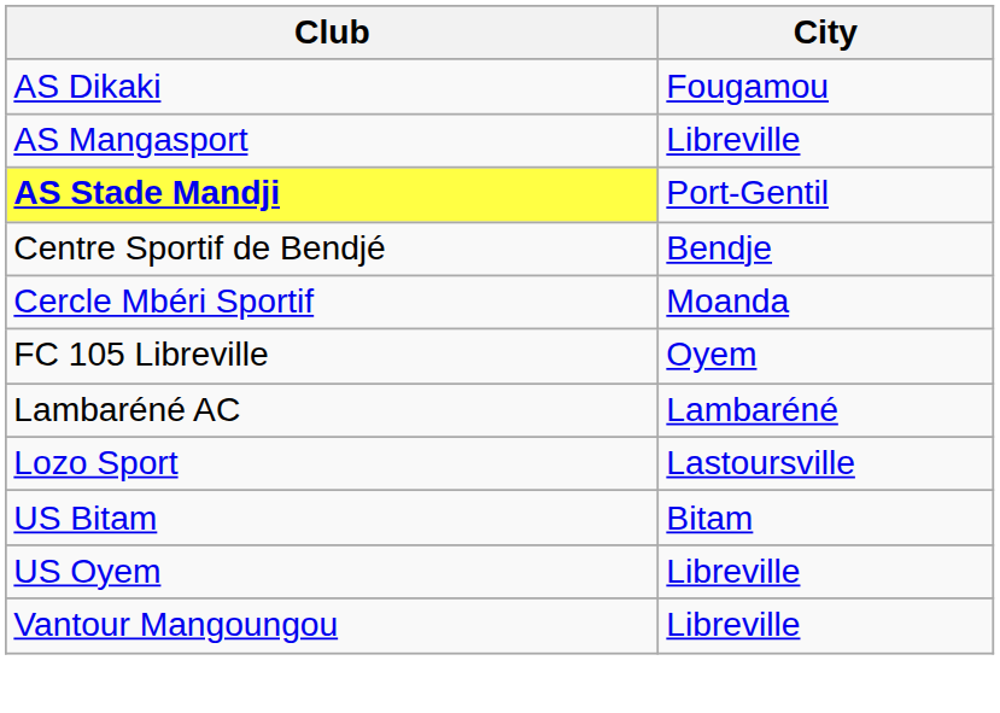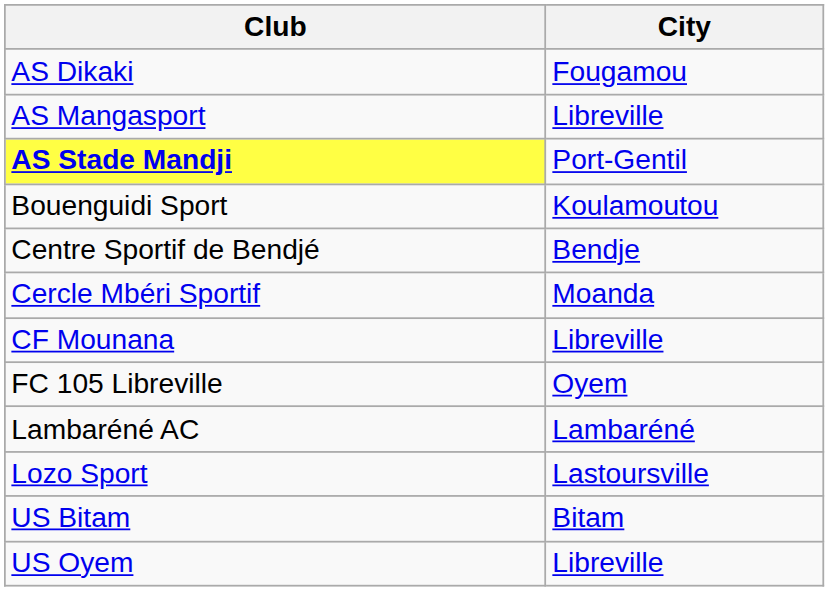 <table class="wikitable sortable">
 <tr>
 <th width="300px">Club</th>
 <th width="150px">City</th>
 </tr>
 <tr>
 <td><a href='#'>AS Dikaki</a></td>
 <td><a href='#'>Fougamou</a></td>
 </tr>
 <tr>
 <td><a href='#'>AS Mangasport</a></td>
 <td><a href='#'>Libreville</a></td>
 </tr>
 <tr>
 <td bgcolor=#ffff44><strong><a href='#'>AS Stade Mandji</a></strong></td>
 <td><a href='#'>Port-Gentil</a></td>
 </tr>
 <tr>
+<td>Bouenguidi Sport</td>
+<td><a href='#'>Koulamoutou</a></td>
+</tr>
+<tr>
 <td>Centre Sportif de Bendjé</td>
 <td><a href='#'>Bendje</a></td>
 </tr>
 <tr>
 <td><a href='#'>Cercle Mbéri Sportif</a></td>
 <td><a href='#'>Moanda</a></td>
+</tr>
+<tr>
+<td><a href='#'>CF Mounana</a></td>
+<td><a href='#'>Libreville</a></td>
 </tr>
 <tr>
 <td>FC 105 Libreville</td>
 <td><a href='#'>Oyem</a></td>
 </tr>
 <tr>
 <td>Lambaréné AC</td>
 <td><a href='#'>Lambaréné</a></td>
 </tr>
 <tr>
 <td><a href='#'>Lozo Sport</a></td>
 <td><a href='#'>Lastoursville</a></td>
 </tr>
 <tr>
 <td><a href='#'>US Bitam</a></td>
 <td><a href='#'>Bitam</a></td>
 </tr>
 <tr>
 <td><a href='#'>US Oyem</a></td>
 <td><a href='#'>Libreville</a></td>
 </tr>
-<tr>
-<td><a href='#'>Vantour Mangoungou</a></td>
-<td><a href='#'>Libreville</a></td>
-</tr>
 </table>
